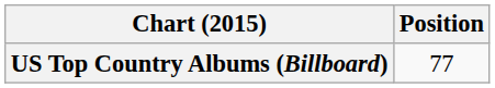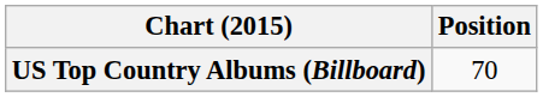 <table class="wikitable plainrowheaders" style="text-align:center">
 <tr>
 <th scope="col">Chart (2015)</th>
 <th scope="col">Position</th>
 </tr>
 <tr>
 <th scope="row">US Top Country Albums (<em>Billboard</em>)</th>
-<td>77</td>
+<td>70</td>
 </tr>
 </table>
